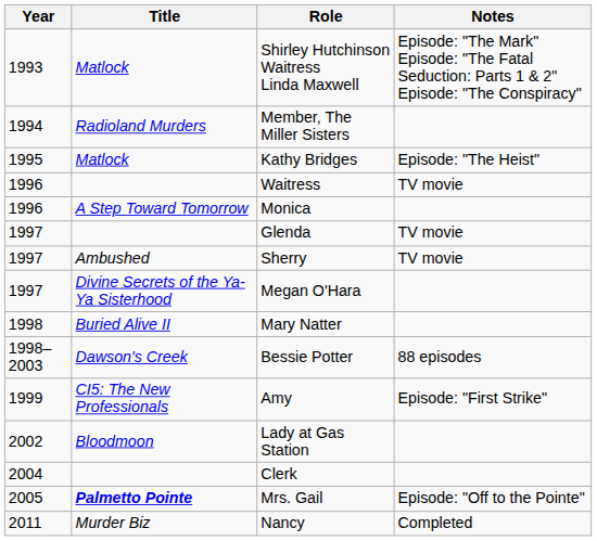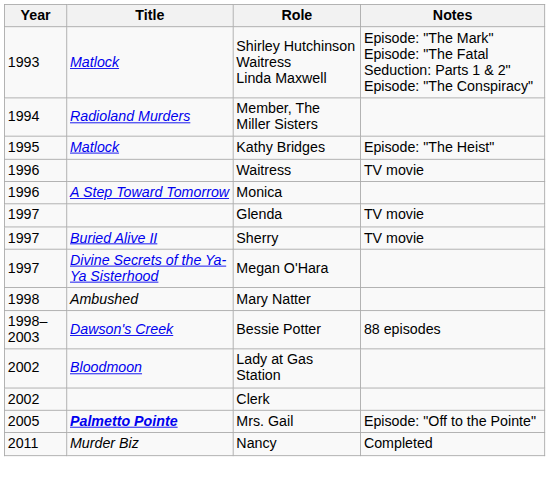 <table class="wikitable sortable">
 <tr>
 <th>Year</th>
 <th>Title</th>
 <th>Role</th>
 <th class="unsortable">Notes</th>
 </tr>
 <tr>
 <td>1993</td>
 <td><em><a href='#'>Matlock</a></em></td>
 <td>Shirley Hutchinson<br>Waitress<br>Linda Maxwell</td>
 <td>Episode: "The Mark"<br>Episode: "The Fatal Seduction: Parts 1 & 2"<br>Episode: "The Conspiracy"</td>
 </tr>
 <tr>
 <td>1994</td>
 <td><em><a href='#'>Radioland Murders</a></em></td>
 <td>Member, The Miller Sisters</td>
 <td></td>
 </tr>
 <tr>
 <td>1995</td>
 <td><em><a href='#'>Matlock</a></em></td>
 <td>Kathy Bridges</td>
 <td>Episode: "The Heist"</td>
 </tr>
 <tr>
 <td>1996</td>
 <td><em></em></td>
 <td>Waitress</td>
 <td>TV movie</td>
 </tr>
 <tr>
 <td>1996</td>
 <td><em><a href='#'>A Step Toward Tomorrow</a></em></td>
 <td>Monica</td>
 <td></td>
 </tr>
 <tr>
 <td>1997</td>
 <td><em></em></td>
 <td>Glenda</td>
 <td>TV movie</td>
 </tr>
 <tr>
 <td>1997</td>
-<td><em>Ambushed</em></td>
+<td><em><a href='#'>Buried Alive II</a></em></td>
 <td>Sherry</td>
 <td>TV movie</td>
 </tr>
 <tr>
 <td>1997</td>
 <td><em><a href='#'>Divine Secrets of the Ya-Ya Sisterhood</a></em></td>
 <td>Megan O'Hara</td>
 <td></td>
 </tr>
 <tr>
 <td>1998</td>
-<td><em><a href='#'>Buried Alive II</a></em></td>
+<td><em>Ambushed</em></td>
 <td>Mary Natter</td>
 <td></td>
 </tr>
 <tr>
 <td>1998–2003</td>
 <td><em><a href='#'>Dawson's Creek</a></em></td>
 <td>Bessie Potter</td>
 <td>88 episodes</td>
 </tr>
 <tr>
-<td>1999</td>
-<td><em><a href='#'>CI5: The New Professionals</a></em></td>
-<td>Amy</td>
-<td>Episode: "First Strike"</td>
-</tr>
-<tr>
 <td>2002</td>
 <td><em><a href='#'>Bloodmoon</a></em></td>
 <td>Lady at Gas Station</td>
 <td></td>
 </tr>
 <tr>
-<td>2004</td>
+<td>2002</td>
 <td><em></em></td>
 <td>Clerk</td>
 <td></td>
 </tr>
 <tr>
 <td>2005</td>
 <td><strong><em><a href='#'>Palmetto Pointe</a></em></strong></td>
 <td>Mrs. Gail</td>
 <td>Episode: "Off to the Pointe"</td>
 </tr>
 <tr>
 <td>2011</td>
 <td><em>Murder Biz</em></td>
 <td>Nancy</td>
 <td>Completed</td>
 </tr>
 </table>
